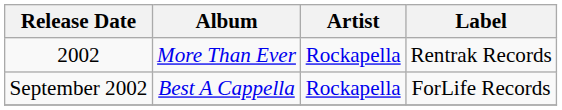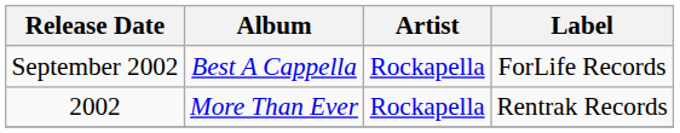 <table class="wikitable">
 <tr>
 <th align="center" valign="top"><strong>Release Date</strong></th>
 <th align="center" valign="top"><strong>Album</strong></th>
 <th align="center" valign="top"><strong>Artist</strong></th>
 <th align="center" valign="top"><strong>Label</strong></th>
 </tr>
 <tr>
+<td align="center" valign="middle">September 2002</td>
+<td align="center" valign="middle"><em><a href='#'>Best A Cappella</a></em></td>
+<td align="center" valign="middle"><a href='#'>Rockapella</a></td>
+<td align="center" valign="middle">ForLife Records</td>
+</tr>
+<tr>
 <td align="center" valign="middle">2002</td>
 <td align="center" valign="middle"><em><a href='#'>More Than Ever</a></em></td>
 <td align="center" valign="middle"><a href='#'>Rockapella</a></td>
 <td align="center" valign="middle">Rentrak Records</td>
 </tr>
 <tr>
-<td align="center" valign="middle">September 2002</td>
-<td align="center" valign="middle"><em><a href='#'>Best A Cappella</a></em></td>
-<td align="center" valign="middle"><a href='#'>Rockapella</a></td>
-<td align="center" valign="middle">ForLife Records</td>
-</tr>
-<tr>
 </tr>
 </table>
